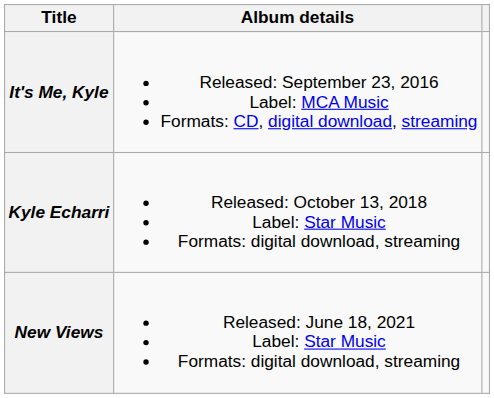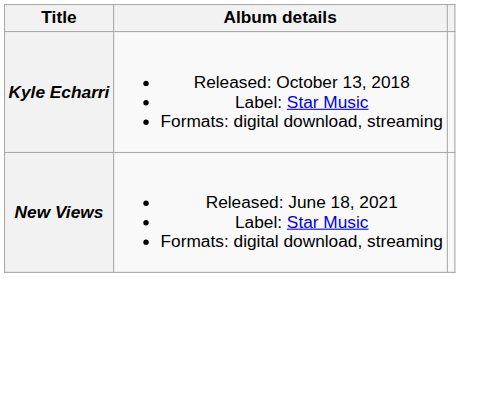 <table class="wikitable plainrowheaders" style="text-align:center;">
 <tr>
 <th>Title</th>
 <th>Album details</th>
 <th></th>
-</tr>
-<tr>
-<th scope="row"><em>It's Me, Kyle</em></th>
-<td><br><ul><li>Released: September 23, 2016</li><li>Label: <a href='#'>MCA Music</a></li><li>Formats: <a href='#'>CD</a>, <a href='#'>digital download</a>, <a href='#'>streaming</a></li></ul></td>
-<td></td>
 </tr>
 <tr>
 <th scope="row"><em>Kyle Echarri</em></th>
 <td><br><ul><li>Released: October 13, 2018</li><li>Label: <a href='#'>Star Music</a></li><li>Formats: digital download, streaming</li></ul></td>
 <td></td>
 </tr>
 <tr>
 <th scope="row"><em>New Views</em></th>
 <td><br><ul><li>Released: June 18, 2021</li><li>Label: <a href='#'>Star Music</a></li><li>Formats: digital download, streaming</li></ul></td>
 <td></td>
 </tr>
 </table>
